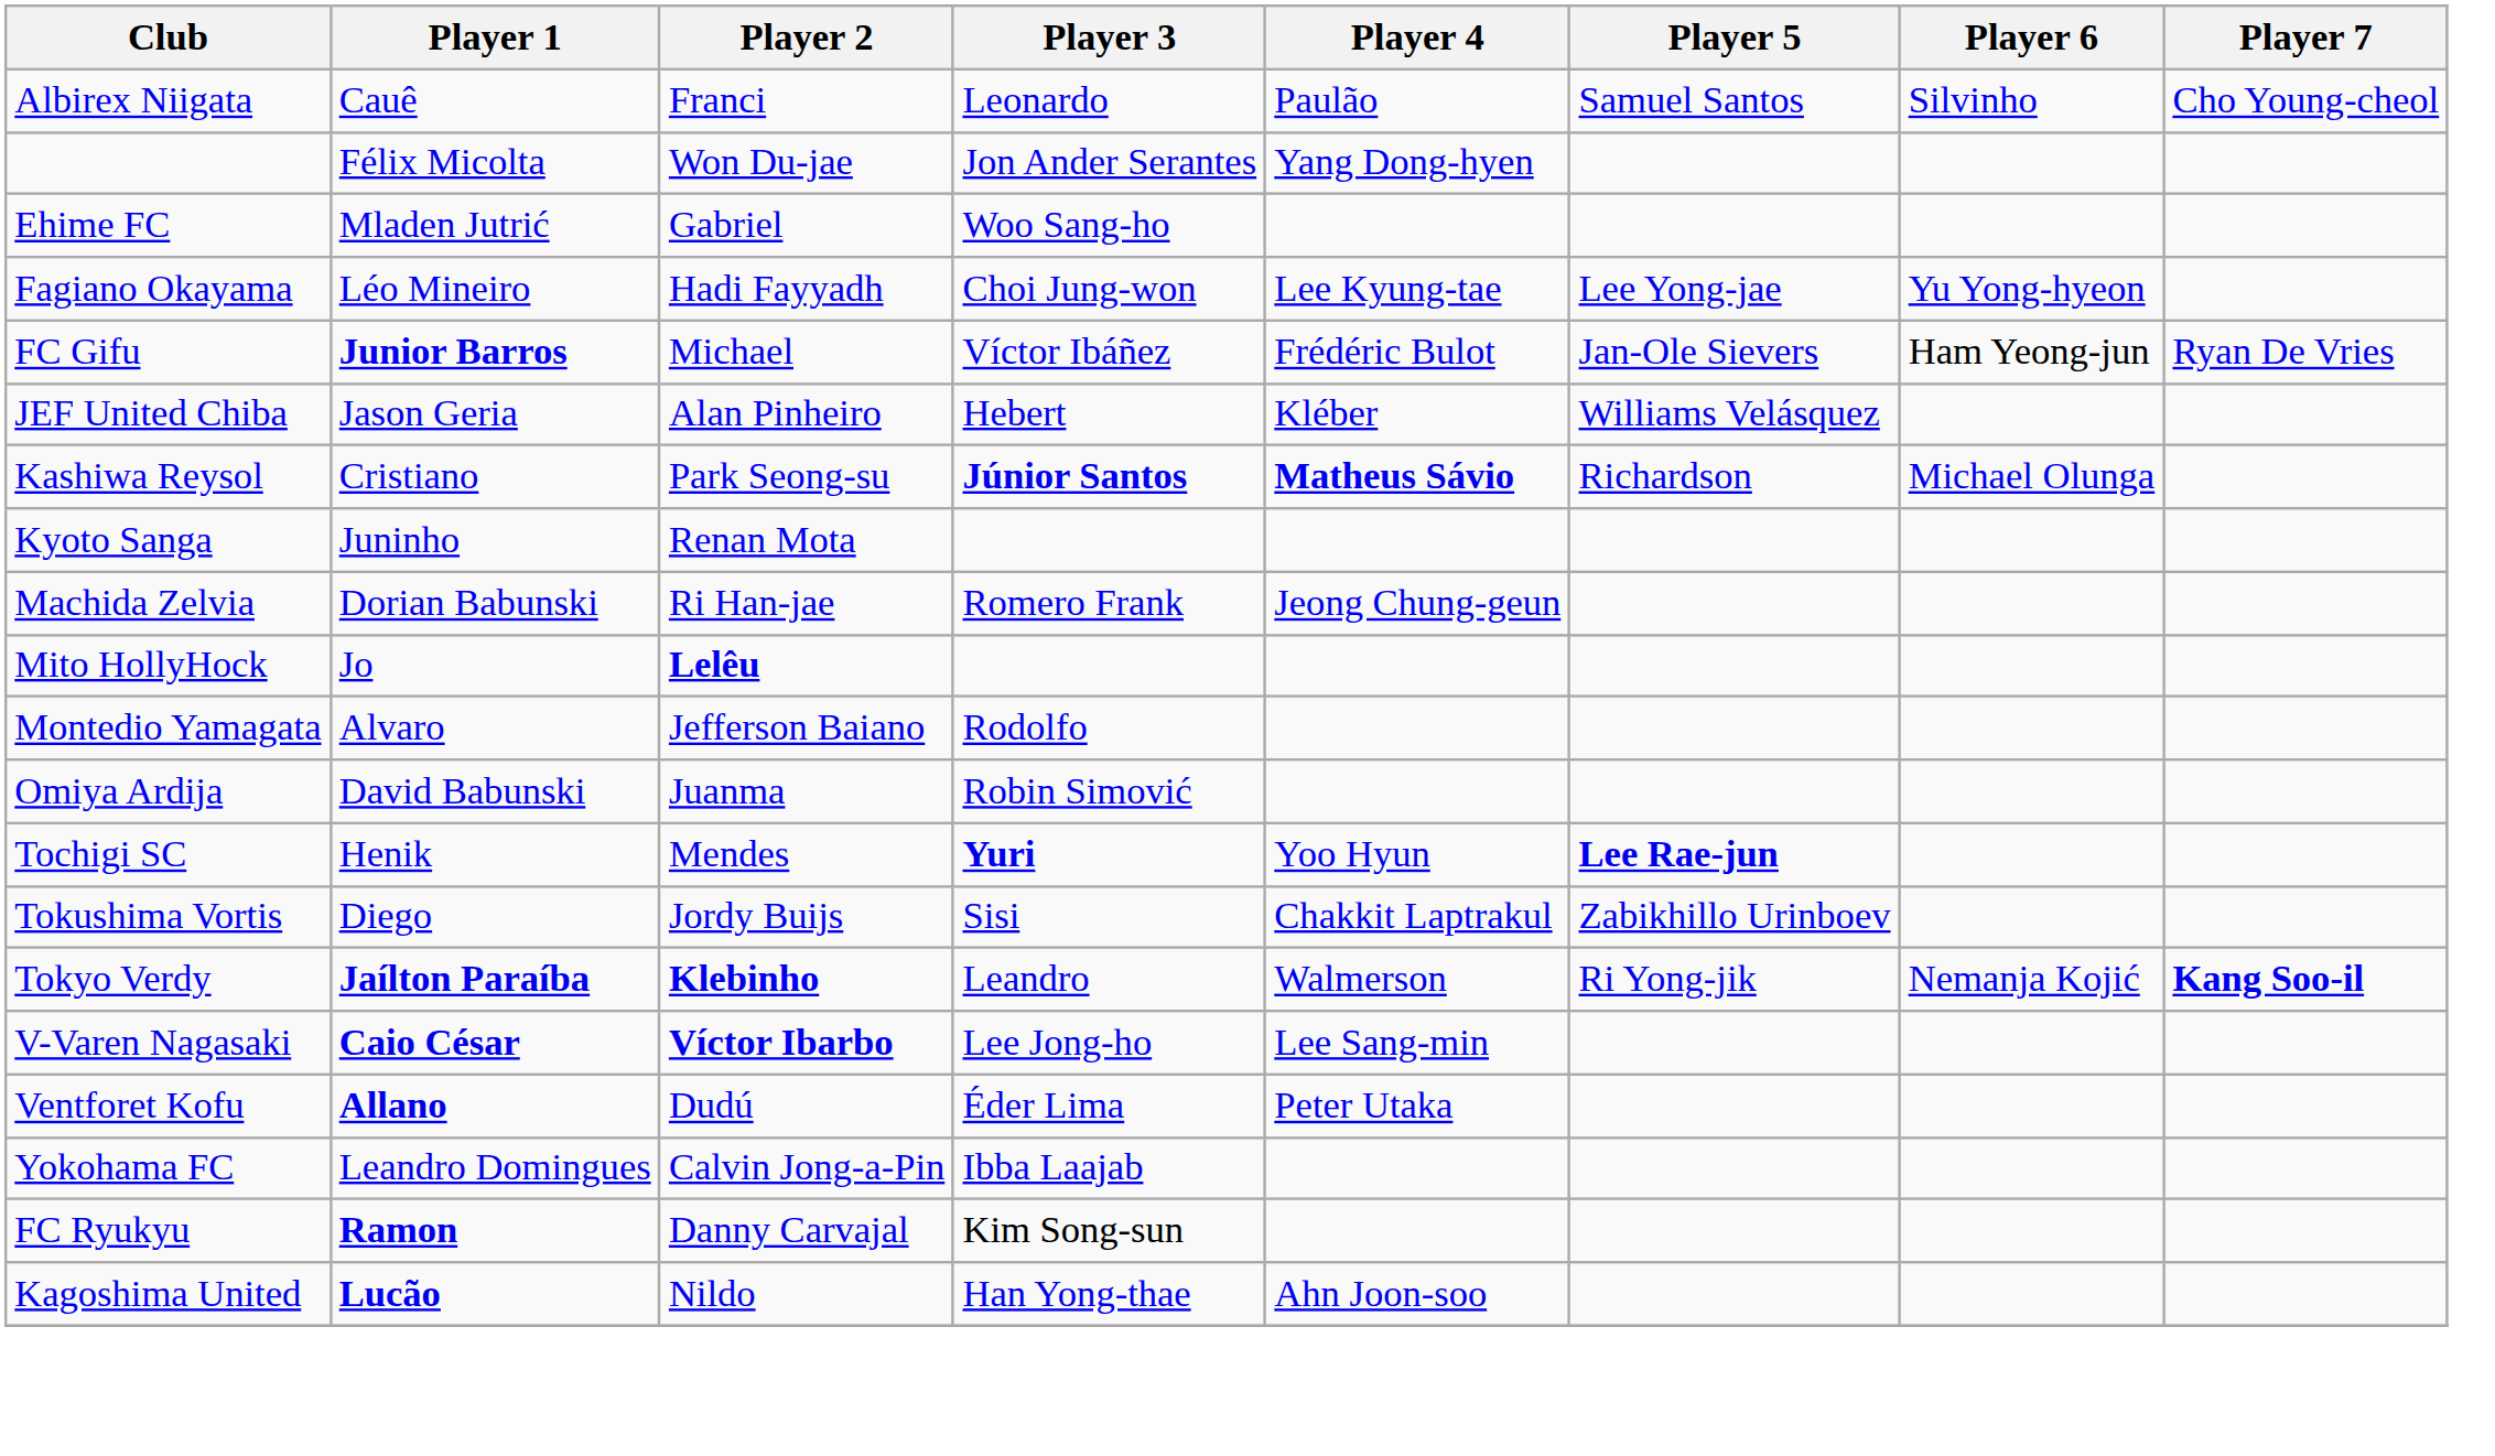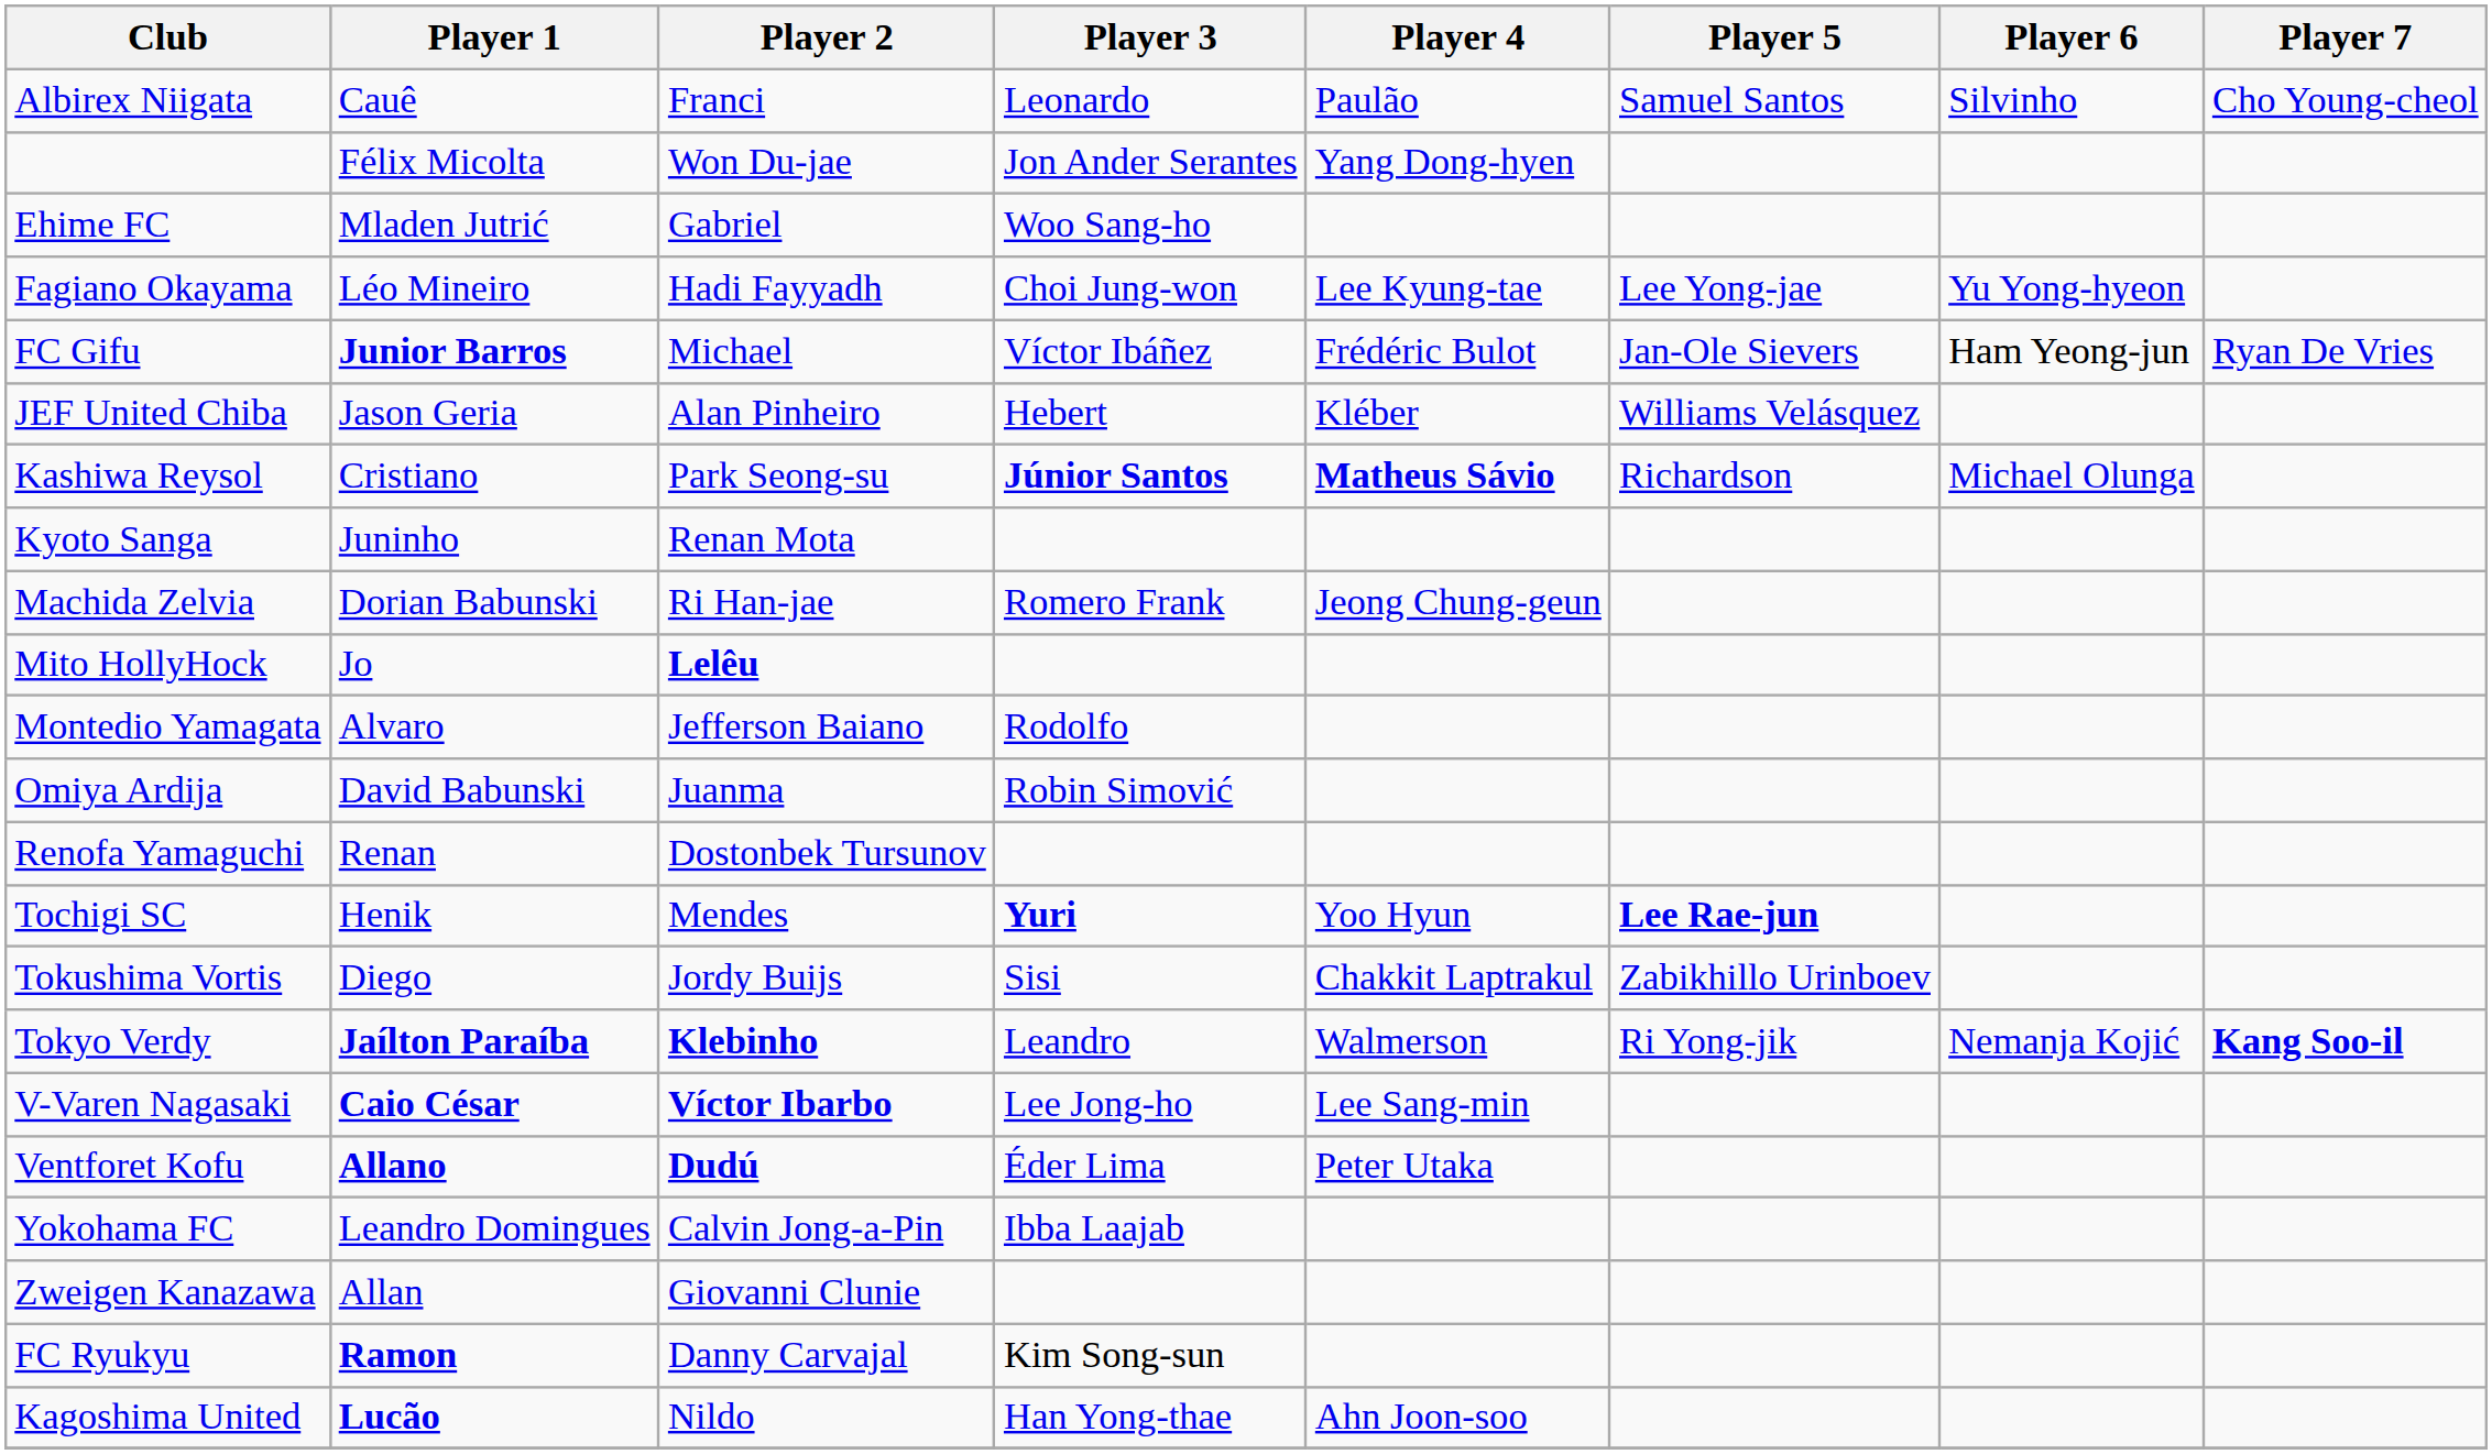 <table class="wikitable sortable" style="font-size:90%;">
 <tr>
 <th>Club</th>
 <th>Player 1</th>
 <th>Player 2</th>
 <th>Player 3</th>
 <th>Player 4</th>
 <th>Player 5</th>
 <th>Player 6</th>
 <th>Player 7</th>
 </tr>
 <tr>
 <td><a href='#'>Albirex Niigata</a></td>
 <td> <a href='#'>Cauê</a></td>
 <td> <a href='#'>Franci</a></td>
 <td> <a href='#'>Leonardo</a></td>
 <td> <a href='#'>Paulão</a></td>
 <td> <a href='#'>Samuel Santos</a></td>
 <td> <a href='#'>Silvinho</a></td>
 <td> <a href='#'>Cho Young-cheol</a></td>
 </tr>
 <tr>
 <td></td>
 <td> <a href='#'>Félix Micolta</a></td>
 <td> <a href='#'>Won Du-jae</a></td>
 <td> <a href='#'>Jon Ander Serantes</a></td>
 <td> <a href='#'>Yang Dong-hyen</a></td>
 <td></td>
 <td></td>
 <td></td>
 </tr>
 <tr>
 <td><a href='#'>Ehime FC</a></td>
 <td> <a href='#'>Mladen Jutrić</a></td>
 <td> <a href='#'>Gabriel</a></td>
 <td> <a href='#'>Woo Sang-ho</a></td>
 <td></td>
 <td></td>
 <td></td>
 <td></td>
 </tr>
 <tr>
 <td><a href='#'>Fagiano Okayama</a></td>
 <td> <a href='#'>Léo Mineiro</a></td>
 <td> <a href='#'>Hadi Fayyadh</a></td>
 <td> <a href='#'>Choi Jung-won</a></td>
 <td> <a href='#'>Lee Kyung-tae</a></td>
 <td> <a href='#'>Lee Yong-jae</a></td>
 <td> <a href='#'>Yu Yong-hyeon</a></td>
 <td></td>
 </tr>
 <tr>
 <td><a href='#'>FC Gifu</a></td>
 <td> <strong><a href='#'>Junior Barros</a></strong></td>
 <td> <a href='#'>Michael</a></td>
 <td> <a href='#'>Víctor Ibáñez</a></td>
 <td> <a href='#'>Frédéric Bulot</a></td>
 <td> <a href='#'>Jan-Ole Sievers</a></td>
 <td> Ham Yeong-jun</td>
 <td> <a href='#'>Ryan De Vries</a></td>
 </tr>
 <tr>
 <td><a href='#'>JEF United Chiba</a></td>
 <td> <a href='#'>Jason Geria</a></td>
 <td> <a href='#'>Alan Pinheiro</a></td>
 <td> <a href='#'>Hebert</a></td>
 <td> <a href='#'>Kléber</a></td>
 <td> <a href='#'>Williams Velásquez</a></td>
 <td></td>
 <td></td>
 </tr>
 <tr>
 <td><a href='#'>Kashiwa Reysol</a></td>
 <td> <a href='#'>Cristiano</a></td>
 <td> <a href='#'>Park Seong-su</a></td>
 <td> <strong><a href='#'>Júnior Santos</a></strong></td>
 <td> <strong><a href='#'>Matheus Sávio</a></strong></td>
 <td> <a href='#'>Richardson</a></td>
 <td> <a href='#'>Michael Olunga</a></td>
 <td></td>
 </tr>
 <tr>
 <td><a href='#'>Kyoto Sanga</a></td>
 <td> <a href='#'>Juninho</a></td>
 <td> <a href='#'>Renan Mota</a></td>
 <td></td>
 <td></td>
 <td></td>
 <td></td>
 <td></td>
 </tr>
 <tr>
 <td><a href='#'>Machida Zelvia</a></td>
 <td> <a href='#'>Dorian Babunski</a></td>
 <td> <a href='#'>Ri Han-jae</a></td>
 <td> <a href='#'>Romero Frank</a></td>
 <td> <a href='#'>Jeong Chung-geun</a></td>
 <td></td>
 <td></td>
 <td></td>
 </tr>
 <tr>
 <td><a href='#'>Mito HollyHock</a></td>
 <td> <a href='#'>Jo</a></td>
 <td> <strong><a href='#'>Lelêu</a></strong></td>
 <td></td>
 <td></td>
 <td></td>
 <td></td>
 <td></td>
 </tr>
 <tr>
 <td><a href='#'>Montedio Yamagata</a></td>
 <td> <a href='#'>Alvaro</a></td>
 <td> <a href='#'>Jefferson Baiano</a></td>
 <td> <a href='#'>Rodolfo</a></td>
 <td></td>
 <td></td>
 <td></td>
 <td></td>
 </tr>
 <tr>
 <td><a href='#'>Omiya Ardija</a></td>
 <td> <a href='#'>David Babunski</a></td>
 <td> <a href='#'>Juanma</a></td>
 <td> <a href='#'>Robin Simović</a></td>
 <td></td>
 <td></td>
 <td></td>
 <td></td>
 </tr>
 <tr>
+<td><a href='#'>Renofa Yamaguchi</a></td>
+<td> <a href='#'>Renan</a></td>
+<td> <a href='#'>Dostonbek Tursunov</a></td>
+<td></td>
+<td></td>
+<td></td>
+<td></td>
+<td></td>
+</tr>
+<tr>
 <td><a href='#'>Tochigi SC</a></td>
 <td> <a href='#'>Henik</a></td>
 <td> <a href='#'>Mendes</a></td>
 <td> <strong><a href='#'>Yuri</a></strong></td>
 <td> <a href='#'>Yoo Hyun</a></td>
 <td> <strong><a href='#'>Lee Rae-jun</a></strong></td>
 <td></td>
 <td></td>
 </tr>
 <tr>
 <td><a href='#'>Tokushima Vortis</a></td>
 <td> <a href='#'>Diego</a></td>
 <td> <a href='#'>Jordy Buijs</a></td>
 <td> <a href='#'>Sisi</a></td>
 <td> <a href='#'>Chakkit Laptrakul</a></td>
 <td> <a href='#'>Zabikhillo Urinboev</a></td>
 <td></td>
 <td></td>
 </tr>
 <tr>
 <td><a href='#'>Tokyo Verdy</a></td>
 <td> <strong><a href='#'>Jaílton Paraíba</a></strong></td>
 <td> <strong><a href='#'>Klebinho</a></strong></td>
 <td> <a href='#'>Leandro</a></td>
 <td> <a href='#'>Walmerson</a></td>
 <td> <a href='#'>Ri Yong-jik</a></td>
 <td> <a href='#'>Nemanja Kojić</a></td>
 <td> <strong><a href='#'>Kang Soo-il</a></strong></td>
 </tr>
 <tr>
 <td><a href='#'>V-Varen Nagasaki</a></td>
 <td> <strong><a href='#'>Caio César</a></strong></td>
 <td> <strong><a href='#'>Víctor Ibarbo</a></strong></td>
 <td> <a href='#'>Lee Jong-ho</a></td>
 <td> <a href='#'>Lee Sang-min</a></td>
 <td></td>
 <td></td>
 <td></td>
 </tr>
 <tr>
 <td><a href='#'>Ventforet Kofu</a></td>
 <td> <strong><a href='#'>Allano</a></strong></td>
-<td> <a href='#'>Dudú</a></td>
+<td><strong> <a href='#'>Dudú</a></strong></td>
 <td> <a href='#'>Éder Lima</a></td>
 <td> <a href='#'>Peter Utaka</a></td>
 <td></td>
 <td></td>
 <td></td>
 </tr>
 <tr>
 <td><a href='#'>Yokohama FC</a></td>
 <td> <a href='#'>Leandro Domingues</a></td>
 <td> <a href='#'>Calvin Jong-a-Pin</a></td>
 <td> <a href='#'>Ibba Laajab</a></td>
+<td></td>
+<td></td>
+<td></td>
+<td></td>
+</tr>
+<tr>
+<td><a href='#'>Zweigen Kanazawa</a></td>
+<td> <a href='#'>Allan</a></td>
+<td> <a href='#'>Giovanni Clunie</a></td>
+<td></td>
 <td></td>
 <td></td>
 <td></td>
 <td></td>
 </tr>
 <tr>
 <td><a href='#'>FC Ryukyu</a></td>
 <td> <strong><a href='#'>Ramon</a></strong></td>
 <td> <a href='#'>Danny Carvajal</a></td>
 <td> Kim Song-sun</td>
 <td></td>
 <td></td>
 <td></td>
 <td></td>
 </tr>
 <tr>
 <td><a href='#'>Kagoshima United</a></td>
 <td> <strong><a href='#'>Lucão</a></strong></td>
 <td> <a href='#'>Nildo</a></td>
 <td> <a href='#'>Han Yong-thae</a></td>
 <td> <a href='#'>Ahn Joon-soo</a></td>
 <td></td>
 <td></td>
 <td></td>
 </tr>
 <tr>
 </tr>
 </table>
